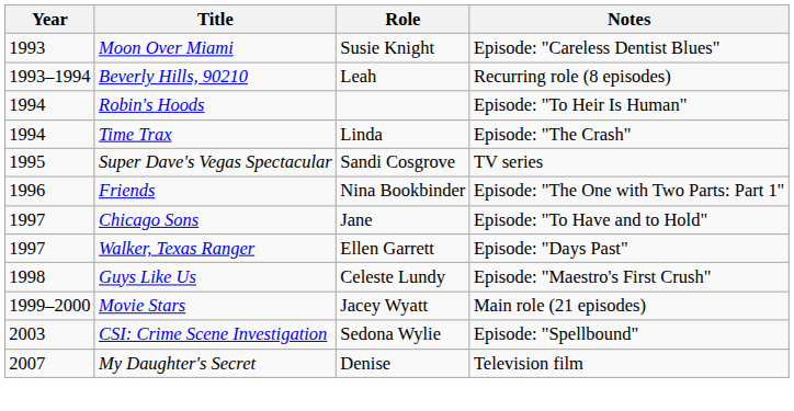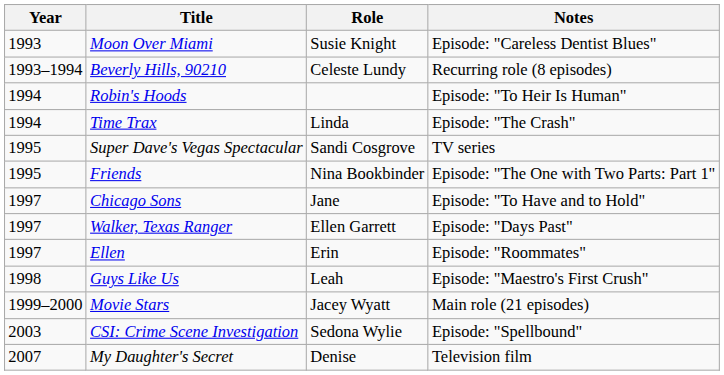 <table class="wikitable sortable">
 <tr>
 <th>Year</th>
 <th>Title</th>
 <th>Role</th>
 <th class="unsortable">Notes</th>
 </tr>
 <tr>
 <td>1993</td>
 <td><em><a href='#'>Moon Over Miami</a></em></td>
 <td>Susie Knight</td>
 <td>Episode: "Careless Dentist Blues"</td>
 </tr>
 <tr>
 <td>1993–1994</td>
 <td><em><a href='#'>Beverly Hills, 90210</a></em></td>
-<td>Leah</td>
+<td>Celeste Lundy</td>
 <td>Recurring role (8 episodes)</td>
 </tr>
 <tr>
 <td>1994</td>
 <td><em><a href='#'>Robin's Hoods</a></em></td>
 <td></td>
 <td>Episode: "To Heir Is Human"</td>
 </tr>
 <tr>
 <td>1994</td>
 <td><em><a href='#'>Time Trax</a></em></td>
 <td>Linda</td>
 <td>Episode: "The Crash"</td>
 </tr>
 <tr>
 <td>1995</td>
 <td><em>Super Dave's Vegas Spectacular</em></td>
 <td>Sandi Cosgrove</td>
 <td>TV series</td>
 </tr>
 <tr>
-<td>1996</td>
+<td>1995</td>
 <td><em><a href='#'>Friends</a></em></td>
 <td>Nina Bookbinder</td>
 <td>Episode: "The One with Two Parts: Part 1"</td>
 </tr>
 <tr>
 <td>1997</td>
 <td><em><a href='#'>Chicago Sons</a></em></td>
 <td>Jane</td>
 <td>Episode: "To Have and to Hold"</td>
 </tr>
 <tr>
 <td>1997</td>
 <td><em><a href='#'>Walker, Texas Ranger</a></em></td>
 <td>Ellen Garrett</td>
 <td>Episode: "Days Past"</td>
 </tr>
 <tr>
+<td>1997</td>
+<td><em><a href='#'>Ellen</a></em></td>
+<td>Erin</td>
+<td>Episode: "Roommates"</td>
+</tr>
+<tr>
 <td>1998</td>
 <td><em><a href='#'>Guys Like Us</a></em></td>
-<td>Celeste Lundy</td>
+<td>Leah</td>
 <td>Episode: "Maestro's First Crush"</td>
 </tr>
 <tr>
 <td>1999–2000</td>
 <td><em><a href='#'>Movie Stars</a></em></td>
 <td>Jacey Wyatt</td>
 <td>Main role (21 episodes)</td>
 </tr>
 <tr>
 <td>2003</td>
 <td><em><a href='#'>CSI: Crime Scene Investigation</a></em></td>
 <td>Sedona Wylie</td>
 <td>Episode: "Spellbound"</td>
 </tr>
 <tr>
 <td>2007</td>
 <td><em>My Daughter's Secret</em></td>
 <td>Denise</td>
 <td>Television film</td>
 </tr>
 </table>
